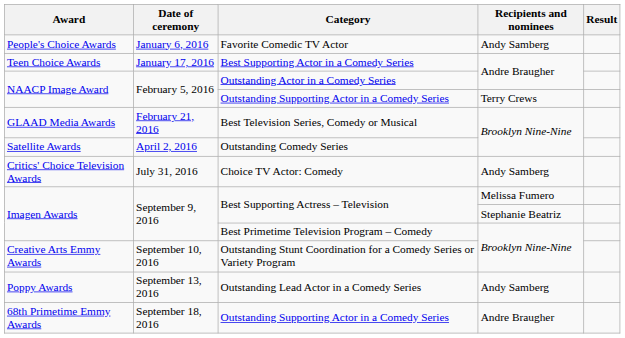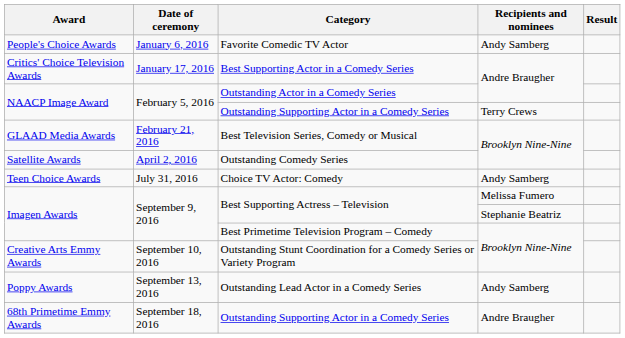 <table class="wikitable">
 <tr>
 <th>Award</th>
 <th>Date of ceremony</th>
 <th>Category</th>
 <th>Recipients and nominees</th>
 <th>Result</th>
 </tr>
 <tr>
 <td><a href='#'>People's Choice Awards</a></td>
 <td><a href='#'>January 6, 2016</a></td>
 <td>Favorite Comedic TV Actor</td>
 <td>Andy Samberg</td>
 <td></td>
 </tr>
 <tr>
-<td><a href='#'>Teen Choice Awards</a></td>
+<td><a href='#'>Critics' Choice Television Awards</a></td>
 <td><a href='#'>January 17, 2016</a></td>
 <td><a href='#'>Best Supporting Actor in a Comedy Series</a></td>
 <td rowspan="2">Andre Braugher</td>
 <td></td>
 </tr>
 <tr>
 <td rowspan="2"><a href='#'>NAACP Image Award</a></td>
 <td rowspan="2">February 5, 2016</td>
 <td><a href='#'>Outstanding Actor in a Comedy Series</a></td>
 <td></td>
 </tr>
 <tr>
 <td><a href='#'>Outstanding Supporting Actor in a Comedy Series</a></td>
 <td>Terry Crews</td>
 <td></td>
 </tr>
 <tr>
 <td><a href='#'>GLAAD Media Awards</a></td>
 <td><a href='#'>February 21, 2016</a></td>
 <td>Best Television Series, Comedy or Musical</td>
 <td rowspan="2"><em>Brooklyn Nine-Nine</em></td>
 <td></td>
 </tr>
 <tr>
 <td><a href='#'>Satellite Awards</a></td>
 <td><a href='#'>April 2, 2016</a></td>
 <td>Outstanding Comedy Series</td>
 <td></td>
 </tr>
 <tr>
-<td><a href='#'>Critics' Choice Television Awards</a></td>
+<td><a href='#'>Teen Choice Awards</a></td>
 <td>July 31, 2016</td>
 <td>Choice TV Actor: Comedy</td>
 <td>Andy Samberg</td>
 <td></td>
 </tr>
 <tr>
 <td rowspan="3"><a href='#'>Imagen Awards</a></td>
 <td rowspan="3">September 9, 2016</td>
 <td rowspan="2">Best Supporting Actress – Television</td>
 <td>Melissa Fumero</td>
 <td></td>
 </tr>
 <tr>
 <td>Stephanie Beatriz</td>
 <td></td>
 </tr>
 <tr>
 <td>Best Primetime Television Program – Comedy</td>
 <td rowspan="2"><em>Brooklyn Nine-Nine</em></td>
 <td></td>
 </tr>
 <tr>
 <td><a href='#'>Creative Arts Emmy Awards</a></td>
 <td>September 10, 2016</td>
 <td>Outstanding Stunt Coordination for a Comedy Series or Variety Program</td>
 <td></td>
 </tr>
 <tr>
 <td><a href='#'>Poppy Awards</a></td>
 <td>September 13, 2016</td>
 <td>Outstanding Lead Actor in a Comedy Series</td>
 <td>Andy Samberg</td>
 <td></td>
 </tr>
 <tr>
 <td><a href='#'>68th Primetime Emmy Awards</a></td>
 <td>September 18, 2016</td>
 <td><a href='#'>Outstanding Supporting Actor in a Comedy Series</a></td>
 <td>Andre Braugher</td>
 <td></td>
 </tr>
 </table>
